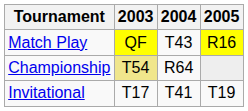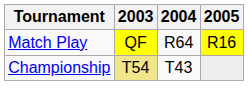 <table class="wikitable" style="text-align:center;">
 <tr>
 <th>Tournament</th>
 <th>2003</th>
 <th>2004</th>
 <th>2005</th>
 </tr>
 <tr>
 <td align="left"><a href='#'>Match Play</a></td>
 <td style="background:yellow;">QF</td>
-<td>T43</td>
+<td>R64</td>
 <td style="background:yellow;">R16</td>
 </tr>
 <tr>
 <td align="left"><a href='#'>Championship</a></td>
 <td style="background: khaki;">T54</td>
-<td>R64</td>
+<td>T43</td>
 <td style="background:#eeeeee;"></td>
 </tr>
-<tr>
-<td align="left"><a href='#'>Invitational</a></td>
-<td>T17</td>
-<td>T41</td>
-<td>T19</td>
-</tr>
 </table>
